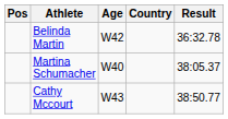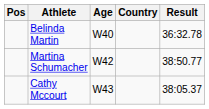 <table class="wikitable"  style="text-align:center; width:50%;">
 <tr>
 <th>Pos</th>
 <th>Athlete</th>
 <th>Age</th>
 <th>Country</th>
 <th>Result</th>
 </tr>
 <tr>
 <td align=center></td>
 <td align=left><a href='#'>Belinda Martin</a></td>
-<td align=left>W42</td>
+<td align=left>W40</td>
 <td align=left></td>
 <td>36:32.78</td>
 </tr>
 <tr>
 <td align=center></td>
 <td align=left><a href='#'>Martina Schumacher</a></td>
-<td align=left>W40</td>
+<td align=left>W42</td>
 <td align=left></td>
-<td>38:05.37</td>
+<td>38:50.77</td>
 </tr>
 <tr>
 <td align=center></td>
 <td align=left><a href='#'>Cathy Mccourt</a></td>
 <td align=left>W43</td>
 <td align=left></td>
-<td>38:50.77</td>
+<td>38:05.37</td>
 </tr>
 </table>
